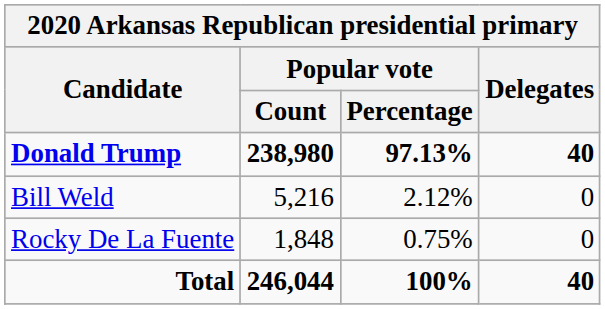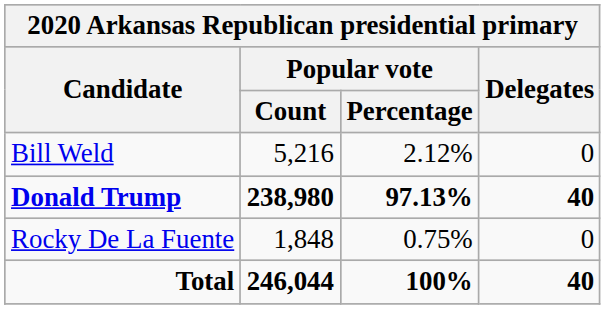 <table class="wikitable">
 <tr>
 <th colspan="4">2020 Arkansas Republican presidential primary</th>
 </tr>
 <tr>
 <th rowspan="2">Candidate</th>
 <th colspan="2">Popular vote</th>
 <th rowspan="2">Delegates</th>
 </tr>
 <tr>
 <th>Count</th>
 <th>Percentage</th>
 </tr>
+<tr style="text-align:right;">
+<td style="text-align:left;"><a href='#'>Bill Weld</a></td>
+<td>5,216</td>
+<td>2.12%</td>
+<td>0</td>
+</tr>
 <tr align="right" >
 <td style="text-align:left;"><strong> <a href='#'>Donald Trump</a></strong></td>
 <td><strong>238,980</strong></td>
 <td><strong>97.13%</strong></td>
 <td><strong>40</strong></td>
-</tr>
-<tr style="text-align:right;">
-<td style="text-align:left;"><a href='#'>Bill Weld</a></td>
-<td>5,216</td>
-<td>2.12%</td>
-<td>0</td>
 </tr>
 <tr style="text-align:right;">
 <td style="text-align:left;"><a href='#'>Rocky De La Fuente</a></td>
 <td>1,848</td>
 <td>0.75%</td>
 <td>0</td>
 </tr>
 <tr style="text-align:right;">
 <td><strong>Total</strong></td>
 <td><strong>246,044</strong></td>
 <td><strong>100%</strong></td>
 <td><strong>40</strong></td>
 </tr>
 </table>
